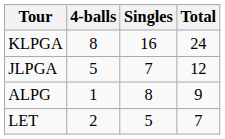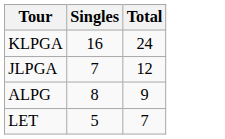 <table class="wikitable sortable" style="text-align:center">
 <tr>
 <th>Tour</th>
-<th>4-balls</th>
 <th>Singles</th>
 <th>Total</th>
 </tr>
 <tr>
 <td align=left>KLPGA</td>
-<td>8</td>
 <td>16</td>
 <td>24</td>
 </tr>
 <tr>
 <td align=left>JLPGA</td>
-<td>5</td>
 <td>7</td>
 <td>12</td>
 </tr>
 <tr>
 <td align=left>ALPG</td>
-<td>1</td>
 <td>8</td>
 <td>9</td>
 </tr>
 <tr>
 <td align=left>LET</td>
-<td>2</td>
 <td>5</td>
 <td>7</td>
 </tr>
 </table>
